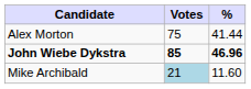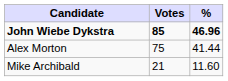 <table class="wikitable">
 <tr>
 <th style="background:#ddf; width:200px;">Candidate</th>
 <th style="background:#ddf; width:50px;">Votes</th>
 <th style="background:#ddf; width:30px;">%</th>
 </tr>
 <tr>
+<td><strong>John Wiebe Dykstra</strong></td>
+<td><strong>85</strong></td>
+<td><strong>46.96</strong></td>
+</tr>
+<tr>
 <td>Alex Morton</td>
 <td>75</td>
 <td>41.44</td>
 </tr>
 <tr>
-<td><strong>John Wiebe Dykstra</strong></td>
-<td><strong>85</strong></td>
-<td><strong>46.96</strong></td>
-</tr>
-<tr>
 <td>Mike Archibald</td>
-<td style="background: lightblue;">21</td>
+<td>21</td>
 <td>11.60</td>
 </tr>
 </table>
